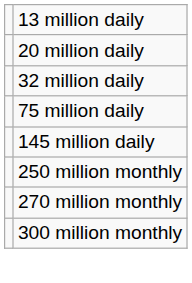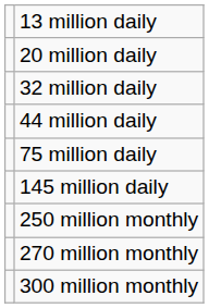 <table class="wikitable">
 <tr>
 <td></td>
 <td>13 million daily</td>
 </tr>
 <tr>
 <td></td>
 <td>20 million daily</td>
 </tr>
 <tr>
 <td></td>
 <td>32 million daily</td>
+</tr>
+<tr>
+<td></td>
+<td>44 million daily</td>
 </tr>
 <tr>
 <td></td>
 <td>75 million daily</td>
 </tr>
 <tr>
 <td></td>
 <td>145 million daily</td>
 </tr>
 <tr>
 <td></td>
 <td>250 million monthly</td>
 </tr>
 <tr>
 <td></td>
 <td>270 million monthly</td>
 </tr>
 <tr>
 <td></td>
 <td>300 million monthly</td>
 </tr>
 </table>
